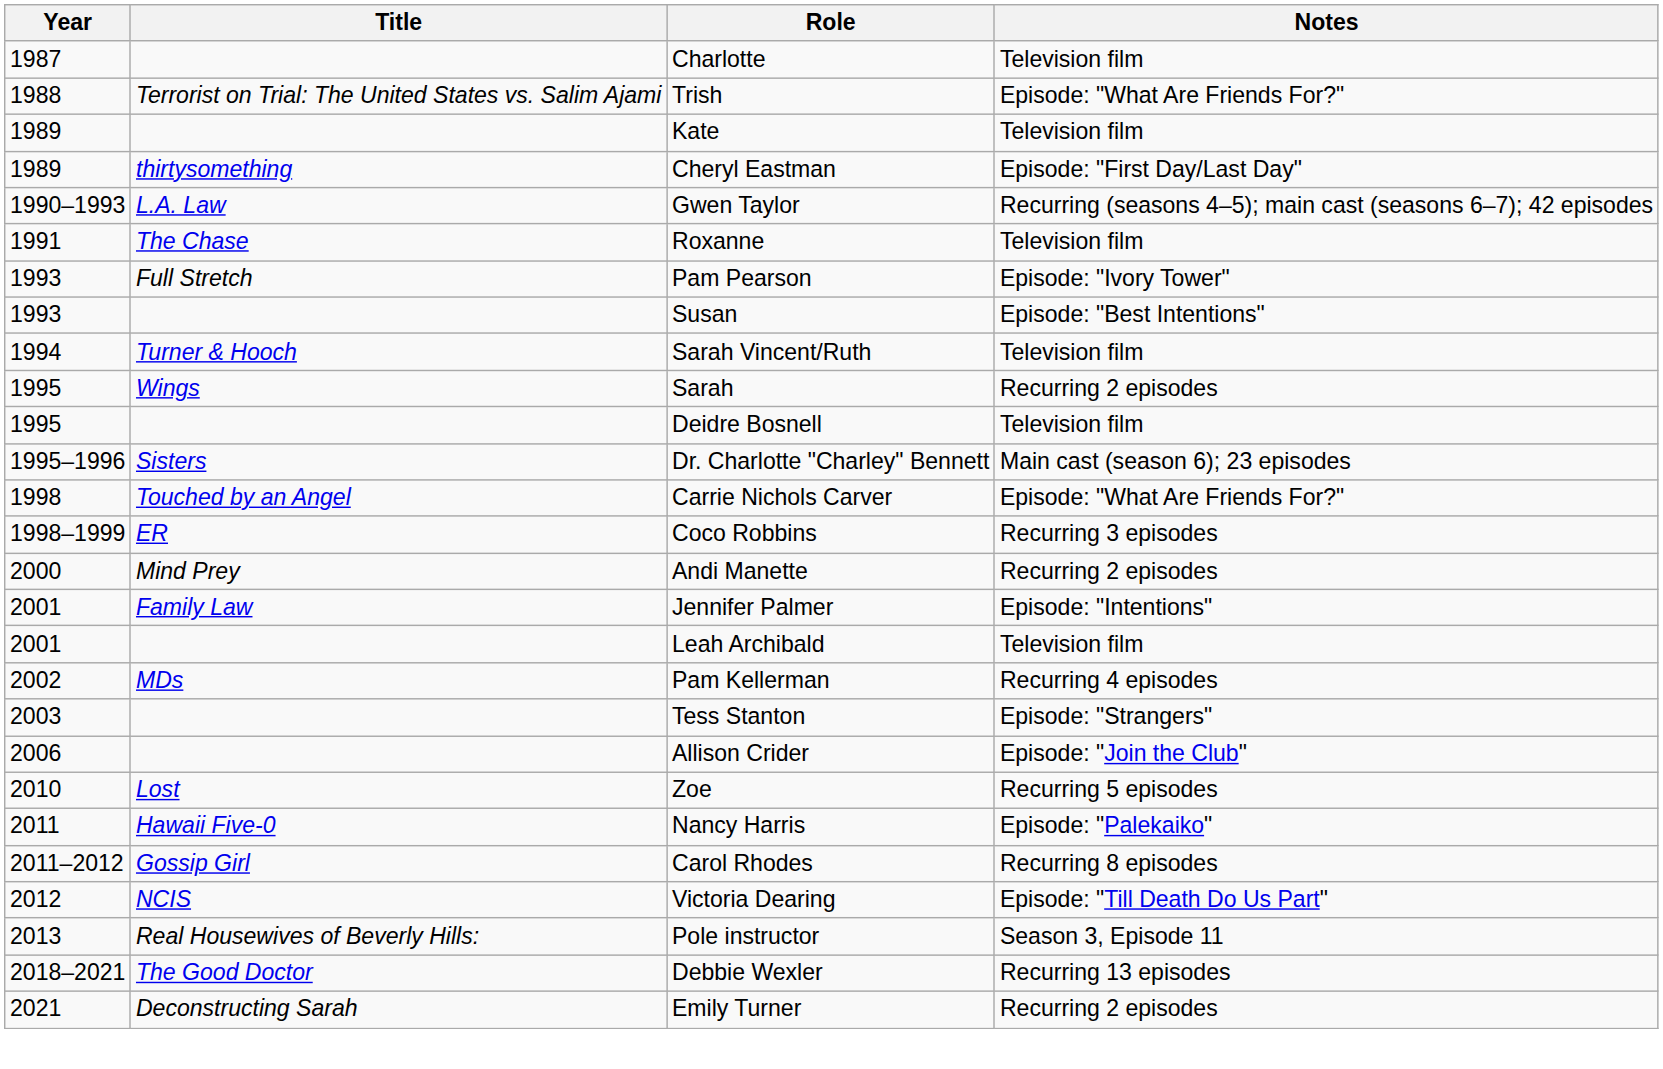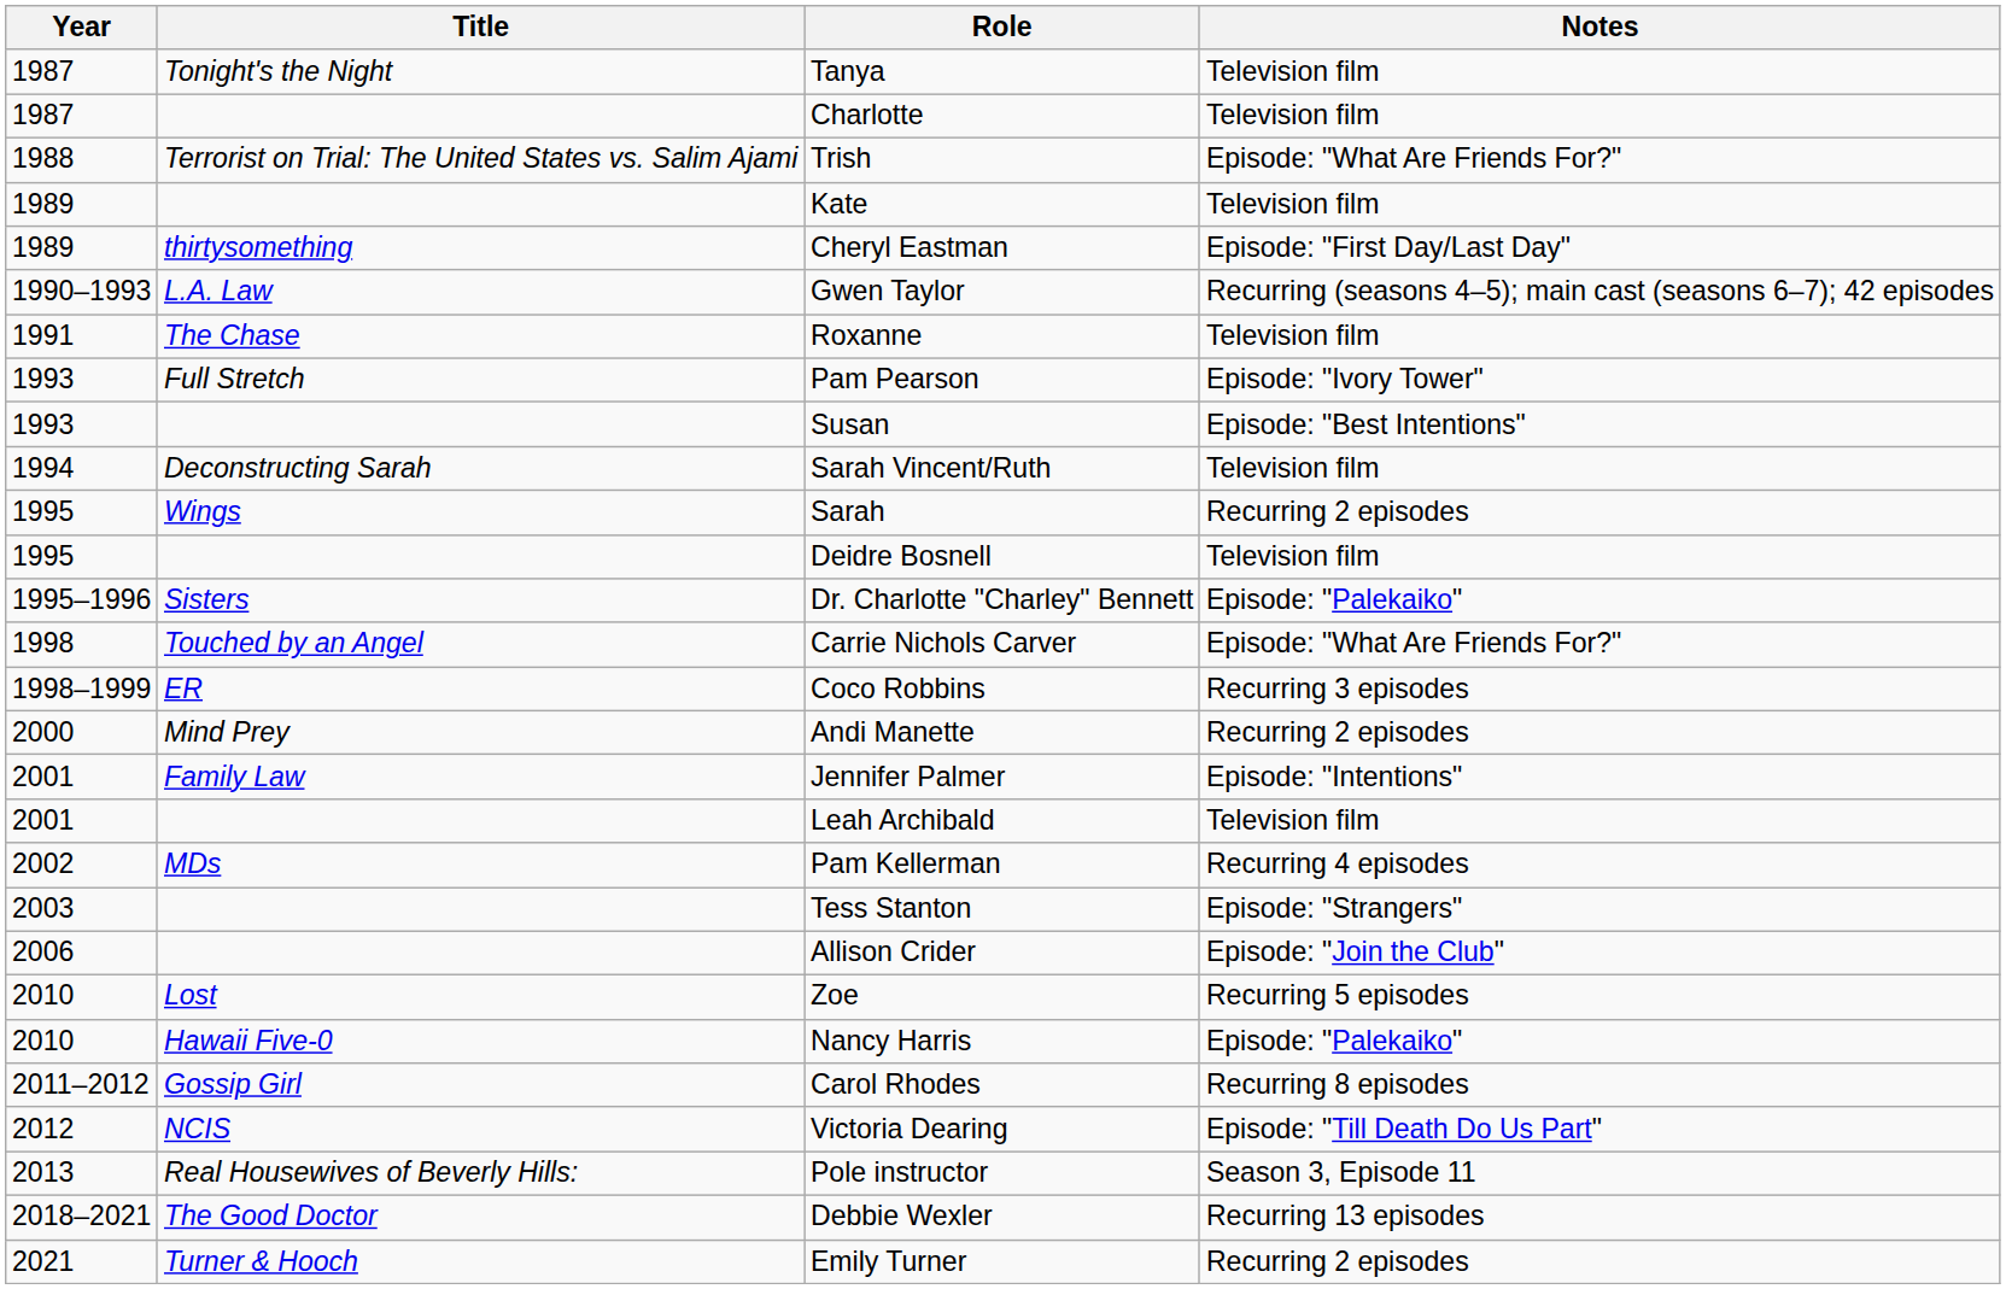 <table class="wikitable sortable">
 <tr>
 <th>Year</th>
 <th>Title</th>
 <th>Role</th>
 <th class="unsortable">Notes</th>
+</tr>
+<tr>
+<td>1987</td>
+<td><em>Tonight's the Night</em></td>
+<td>Tanya</td>
+<td>Television film</td>
 </tr>
 <tr>
 <td>1987</td>
 <td><em></em></td>
 <td>Charlotte</td>
 <td>Television film</td>
 </tr>
 <tr>
 <td>1988</td>
 <td><em>Terrorist on Trial: The United States vs. Salim Ajami</em></td>
 <td>Trish</td>
 <td>Episode: "What Are Friends For?"</td>
 </tr>
 <tr>
 <td>1989</td>
 <td><em></em></td>
 <td>Kate</td>
 <td>Television film</td>
 </tr>
 <tr>
 <td>1989</td>
 <td><em><a href='#'>thirtysomething</a></em></td>
 <td>Cheryl Eastman</td>
 <td>Episode: "First Day/Last Day"</td>
 </tr>
 <tr>
 <td>1990–1993</td>
 <td><em><a href='#'>L.A. Law</a></em></td>
 <td>Gwen Taylor</td>
 <td>Recurring (seasons 4–5); main cast (seasons 6–7); 42 episodes</td>
 </tr>
 <tr>
 <td>1991</td>
 <td><em><a href='#'>The Chase</a></em></td>
 <td>Roxanne</td>
 <td>Television film</td>
 </tr>
 <tr>
 <td>1993</td>
 <td><em>Full Stretch</em></td>
 <td>Pam Pearson</td>
 <td>Episode: "Ivory Tower"</td>
 </tr>
 <tr>
 <td>1993</td>
 <td><em></em></td>
 <td>Susan</td>
 <td>Episode: "Best Intentions"</td>
 </tr>
 <tr>
 <td>1994</td>
-<td><em><a href='#'>Turner & Hooch</a></em></td>
+<td><em>Deconstructing Sarah</em></td>
 <td>Sarah Vincent/Ruth</td>
 <td>Television film</td>
 </tr>
 <tr>
 <td>1995</td>
 <td><em><a href='#'>Wings</a></em></td>
 <td>Sarah</td>
 <td>Recurring 2 episodes</td>
 </tr>
 <tr>
 <td>1995</td>
 <td><em></em></td>
 <td>Deidre Bosnell</td>
 <td>Television film</td>
 </tr>
 <tr>
 <td>1995–1996</td>
 <td><em><a href='#'>Sisters</a></em></td>
 <td>Dr. Charlotte "Charley" Bennett</td>
-<td>Main cast (season 6); 23 episodes</td>
+<td>Episode: "<a href='#'>Palekaiko</a>"</td>
 </tr>
 <tr>
 <td>1998</td>
 <td><em><a href='#'>Touched by an Angel</a></em></td>
 <td>Carrie Nichols Carver</td>
 <td>Episode: "What Are Friends For?"</td>
 </tr>
 <tr>
 <td>1998–1999</td>
 <td><em><a href='#'>ER</a></em></td>
 <td>Coco Robbins</td>
 <td>Recurring 3 episodes</td>
 </tr>
 <tr>
 <td>2000</td>
 <td><em>Mind Prey</em></td>
 <td>Andi Manette</td>
 <td>Recurring 2 episodes</td>
 </tr>
 <tr>
 <td>2001</td>
 <td><em><a href='#'>Family Law</a></em></td>
 <td>Jennifer Palmer</td>
 <td>Episode: "Intentions"</td>
 </tr>
 <tr>
 <td>2001</td>
 <td><em></em></td>
 <td>Leah Archibald</td>
 <td>Television film</td>
 </tr>
 <tr>
 <td>2002</td>
 <td><em><a href='#'>MDs</a></em></td>
 <td>Pam Kellerman</td>
 <td>Recurring 4 episodes</td>
 </tr>
 <tr>
 <td>2003</td>
 <td><em></em></td>
 <td>Tess Stanton</td>
 <td>Episode: "Strangers"</td>
 </tr>
 <tr>
 <td>2006</td>
 <td><em></em></td>
 <td>Allison Crider</td>
 <td>Episode: "<a href='#'>Join the Club</a>"</td>
 </tr>
 <tr>
 <td>2010</td>
 <td><em><a href='#'>Lost</a></em></td>
 <td>Zoe</td>
 <td>Recurring 5 episodes</td>
 </tr>
 <tr>
-<td>2011</td>
+<td>2010</td>
 <td><em><a href='#'>Hawaii Five-0</a></em></td>
 <td>Nancy Harris</td>
 <td>Episode: "<a href='#'>Palekaiko</a>"</td>
 </tr>
 <tr>
 <td>2011–2012</td>
 <td><em><a href='#'>Gossip Girl</a></em></td>
 <td>Carol Rhodes</td>
 <td>Recurring 8 episodes</td>
 </tr>
 <tr>
 <td>2012</td>
 <td><em><a href='#'>NCIS</a></em></td>
 <td>Victoria Dearing</td>
 <td>Episode: "<a href='#'>Till Death Do Us Part</a>"</td>
 </tr>
 <tr>
 <td>2013</td>
 <td><em>Real Housewives of Beverly Hills:</em></td>
 <td>Pole instructor</td>
 <td>Season 3, Episode 11</td>
 </tr>
 <tr>
 <td>2018–2021</td>
 <td><em><a href='#'>The Good Doctor</a></em></td>
 <td>Debbie Wexler</td>
 <td>Recurring 13 episodes</td>
 </tr>
 <tr>
 <td>2021</td>
-<td><em>Deconstructing Sarah</em></td>
+<td><em><a href='#'>Turner & Hooch</a></em></td>
 <td>Emily Turner</td>
 <td>Recurring 2 episodes</td>
 </tr>
 </table>
